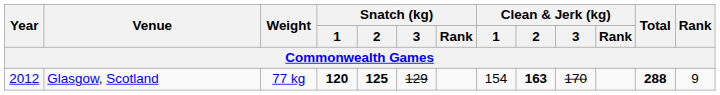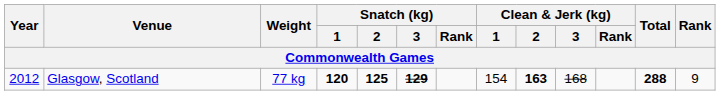 <table class = "wikitable" style="text-align:center;">
 <tr>
 <th rowspan=2 width=40>Year</th>
 <th rowspan=2 width=250>Venue</th>
 <th rowspan=2 width=60>Weight</th>
 <th colspan=4>Snatch (kg)</th>
 <th colspan=4>Clean & Jerk (kg)</th>
 <th rowspan=2 width=40>Total</th>
 <th rowspan=2 width=40>Rank</th>
 </tr>
 <tr>
 <th width=40>1</th>
 <th width=40>2</th>
 <th width=40>3</th>
 <th width=40>Rank</th>
 <th width=40>1</th>
 <th width=40>2</th>
 <th width=40>3</th>
 <th width=40>Rank</th>
 </tr>
 <tr>
 <th colspan=13><a href='#'>Commonwealth Games</a></th>
 </tr>
 <tr>
 <td><a href='#'>2012</a></td>
 <td align=left> <a href='#'>Glasgow</a>, <a href='#'>Scotland</a></td>
 <td><a href='#'>77 kg</a></td>
 <td><strong>120</strong></td>
 <td><strong>125</strong></td>
-<td><s>129</s></td>
+<td><strong><s>129</s></strong></td>
 <td></td>
 <td>154</td>
 <td><strong>163</strong></td>
-<td><s>170</s></td>
+<td><s>168</s></td>
 <td></td>
 <td><strong>288</strong></td>
 <td>9</td>
 </tr>
 </table>
